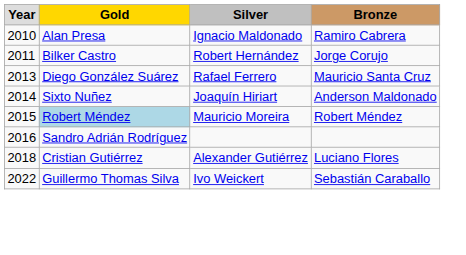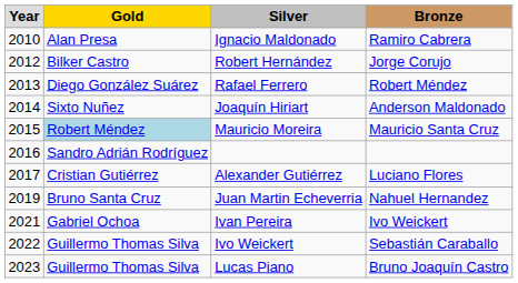 <table class="wikitable sortable" style="font-size:95%">
 <tr style="text-align:center; background:#e4e4e4; font-weight:bold;">
 <td style="background:#ddd; ">Year</td>
 <td style="background:gold; ">Gold</td>
 <td style="background:silver; ">Silver</td>
 <td style="background:#c96; ">Bronze</td>
 </tr>
 <tr>
 <td>2010</td>
 <td><a href='#'>Alan Presa</a></td>
 <td><a href='#'>Ignacio Maldonado</a></td>
 <td><a href='#'>Ramiro Cabrera</a></td>
 </tr>
 <tr>
-<td>2011</td>
+<td>2012</td>
 <td><a href='#'>Bilker Castro</a></td>
 <td><a href='#'>Robert Hernández</a></td>
 <td><a href='#'>Jorge Corujo</a></td>
 </tr>
 <tr>
 <td>2013</td>
 <td><a href='#'>Diego González Suárez</a></td>
 <td><a href='#'>Rafael Ferrero</a></td>
-<td><a href='#'>Mauricio Santa Cruz</a></td>
+<td><a href='#'>Robert Méndez</a></td>
 </tr>
 <tr>
 <td>2014</td>
 <td><a href='#'>Sixto Nuñez</a></td>
 <td><a href='#'>Joaquín Hiriart</a></td>
 <td><a href='#'>Anderson Maldonado</a></td>
 </tr>
 <tr>
 <td>2015</td>
 <td style="background: lightblue;"><a href='#'>Robert Méndez</a></td>
 <td><a href='#'>Mauricio Moreira</a></td>
-<td><a href='#'>Robert Méndez</a></td>
+<td><a href='#'>Mauricio Santa Cruz</a></td>
 </tr>
 <tr>
 <td>2016</td>
 <td><a href='#'>Sandro Adrián Rodríguez</a></td>
 <td></td>
 <td></td>
 </tr>
 <tr>
-<td>2018</td>
+<td>2017</td>
 <td><a href='#'>Cristian Gutiérrez</a></td>
 <td><a href='#'>Alexander Gutiérrez</a></td>
 <td><a href='#'>Luciano Flores</a></td>
+</tr>
+<tr>
+<td>2019</td>
+<td><a href='#'>Bruno Santa Cruz</a></td>
+<td><a href='#'>Juan Martin Echeverria</a></td>
+<td><a href='#'>Nahuel Hernandez</a></td>
+</tr>
+<tr>
+<td>2021</td>
+<td><a href='#'>Gabriel Ochoa</a></td>
+<td><a href='#'>Ivan Pereira</a></td>
+<td><a href='#'>Ivo Weickert</a></td>
 </tr>
 <tr>
 <td>2022</td>
 <td><a href='#'>Guillermo Thomas Silva</a></td>
 <td><a href='#'>Ivo Weickert</a></td>
 <td><a href='#'>Sebastián Caraballo</a></td>
 </tr>
+<tr>
+<td>2023</td>
+<td><a href='#'>Guillermo Thomas Silva</a></td>
+<td><a href='#'>Lucas Piano</a></td>
+<td><a href='#'>Bruno Joaquín Castro</a></td>
+</tr>
 </table>
